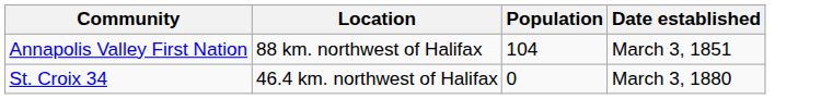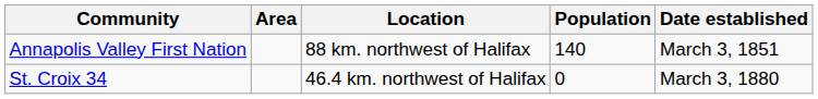 <table class="wikitable">
 <tr>
 <th>Community</th>
+<th>Area</th>
 <th>Location</th>
 <th>Population</th>
 <th>Date established</th>
 </tr>
 <tr>
 <td><a href='#'>Annapolis Valley First Nation</a></td>
+<td></td>
 <td>88 km. northwest of Halifax</td>
-<td>104</td>
+<td>140</td>
 <td>March 3, 1851</td>
 </tr>
 <tr>
 <td><a href='#'>St. Croix 34</a></td>
+<td></td>
 <td>46.4 km. northwest of Halifax</td>
 <td>0</td>
 <td>March 3, 1880</td>
 </tr>
 </table>
